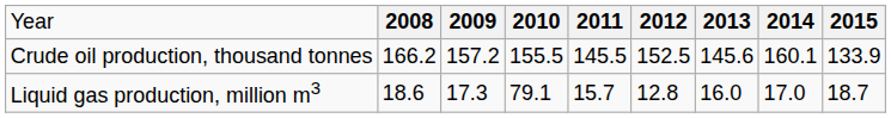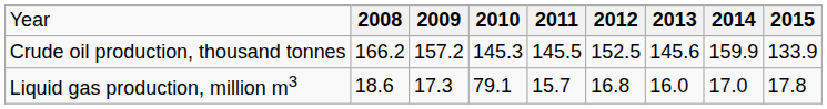 <table class="wikitable">
 <tr>
 <td>Year</td>
 <th>2008</th>
 <th>2009</th>
 <th>2010</th>
 <th>2011</th>
 <th>2012</th>
 <th>2013</th>
 <th>2014</th>
 <th>2015</th>
 </tr>
 <tr>
 <td>Crude oil production, thousand  tonnes</td>
 <td>166.2</td>
 <td>157.2</td>
-<td>155.5</td>
+<td>145.3</td>
 <td>145.5</td>
 <td>152.5</td>
 <td>145.6</td>
-<td>160.1</td>
+<td>159.9</td>
 <td>133.9</td>
 </tr>
 <tr>
 <td>Liquid gas production, million m<sup>3</sup></td>
 <td>18.6</td>
 <td>17.3</td>
 <td>79.1</td>
 <td>15.7</td>
-<td>12.8</td>
+<td>16.8</td>
 <td>16.0</td>
 <td>17.0</td>
-<td>18.7</td>
+<td>17.8</td>
 </tr>
 </table>
